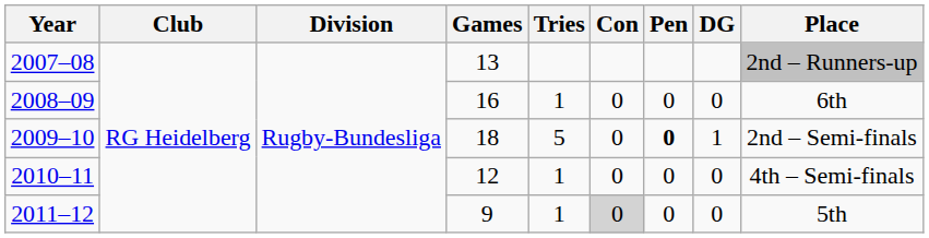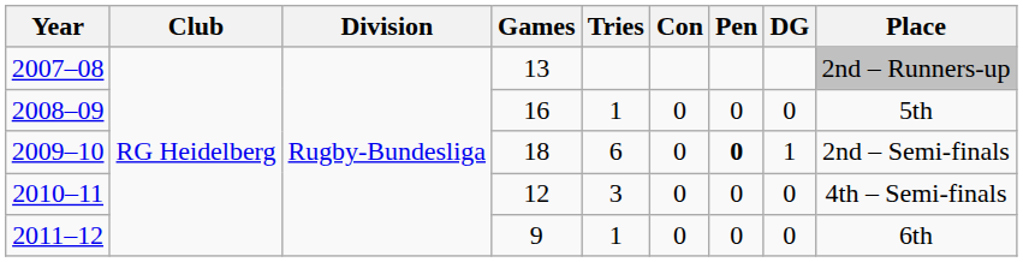 <table class="wikitable">
 <tr>
 <th>Year</th>
 <th>Club</th>
 <th>Division</th>
 <th>Games</th>
 <th>Tries</th>
 <th>Con</th>
 <th>Pen</th>
 <th>DG</th>
 <th>Place</th>
 </tr>
 <tr align="center">
 <td><a href='#'>2007–08</a></td>
 <td rowspan=5><a href='#'>RG Heidelberg</a></td>
 <td rowspan=5><a href='#'>Rugby-Bundesliga</a></td>
 <td>13</td>
 <td></td>
 <td></td>
 <td></td>
 <td></td>
 <td bgcolor=silver>2nd – Runners-up</td>
 </tr>
 <tr align="center">
 <td><a href='#'>2008–09</a></td>
 <td>16</td>
 <td>1</td>
 <td>0</td>
 <td>0</td>
 <td>0</td>
-<td>6th</td>
+<td>5th</td>
 </tr>
 <tr align="center">
 <td><a href='#'>2009–10</a></td>
 <td>18</td>
-<td>5</td>
+<td>6</td>
 <td>0</td>
 <td><strong>0</strong></td>
 <td>1</td>
 <td>2nd – Semi-finals</td>
 </tr>
 <tr align="center">
 <td><a href='#'>2010–11</a></td>
 <td>12</td>
-<td>1</td>
+<td>3</td>
 <td>0</td>
 <td>0</td>
 <td>0</td>
 <td>4th – Semi-finals</td>
 </tr>
 <tr align="center">
 <td><a href='#'>2011–12</a></td>
 <td>9</td>
 <td>1</td>
-<td style="background: lightgrey;">0</td>
 <td>0</td>
 <td>0</td>
-<td>5th</td>
+<td>0</td>
+<td>6th</td>
 </tr>
 </table>
